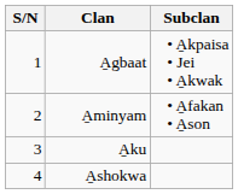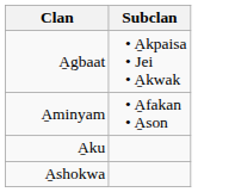 <table class=wikitable style="text-align:right;">
 <tr>
-<th style="width:2em;">S/N</th>
 <th style="width:6em;">Clan</th>
 <th>Subclan</th>
 </tr>
 <tr>
-<td>1</td>
 <td>A̠gbaat</td>
 <td style="text-align:left;padding-left:1em;">• A̠kpaisa<br>• Jei<br>• A̠kwak</td>
 </tr>
 <tr>
-<td>2</td>
 <td>A̠minyam</td>
 <td style="text-align:left;padding-left:1em;">• A̠fakan<br>• A̠son</td>
 </tr>
 <tr>
-<td>3</td>
 <td>A̠ku</td>
 <td></td>
 </tr>
 <tr>
-<td>4</td>
 <td>A̠shokwa</td>
 <td></td>
 </tr>
 </table>
